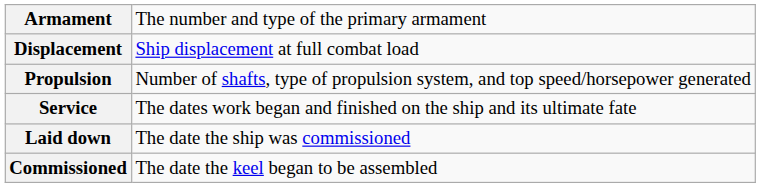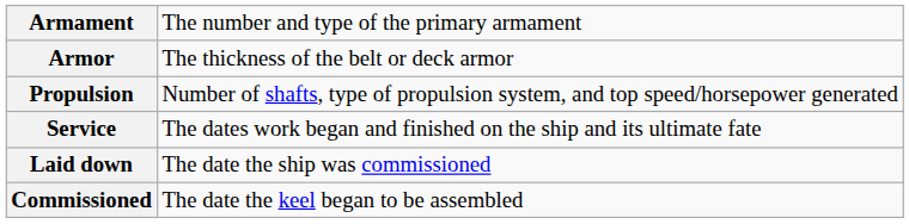 <table class="wikitable plainrowheaders" style="float: right; margin: 0 0 0 1em;">
 <tr>
 <th scope="row">Armament</th>
 <td>The number and type of the primary armament</td>
 </tr>
 <tr>
-<th scope="row">Displacement</th>
-<td><a href='#'>Ship displacement</a> at full combat load</td>
+<th scope="row">Armor</th>
+<td>The thickness of the belt or deck armor</td>
 </tr>
 <tr>
 <th scope="row">Propulsion</th>
 <td>Number of <a href='#'>shafts</a>, type of propulsion system, and top speed/horsepower generated</td>
 </tr>
 <tr>
 <th scope="row">Service</th>
 <td>The dates work began and finished on the ship and its ultimate fate</td>
 </tr>
 <tr>
 <th scope="row">Laid down</th>
 <td>The date the ship was <a href='#'>commissioned</a></td>
 </tr>
 <tr>
 <th scope="row">Commissioned</th>
 <td>The date the <a href='#'>keel</a> began to be assembled</td>
 </tr>
 </table>
